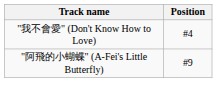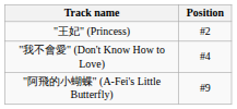 <table class="wikitable" style="text-align:center">
 <tr>
 <th width="250px">Track name</th>
 <th width="70px">Position</th>
+</tr>
+<tr>
+<td>"王妃" (Princess)</td>
+<td>#2</td>
 </tr>
 <tr>
 <td>"我不會愛" (Don't Know How to Love)</td>
 <td>#4</td>
 </tr>
 <tr>
 <td>"阿飛的小蝴蝶" (A-Fei's Little Butterfly)</td>
 <td>#9</td>
 </tr>
 </table>
